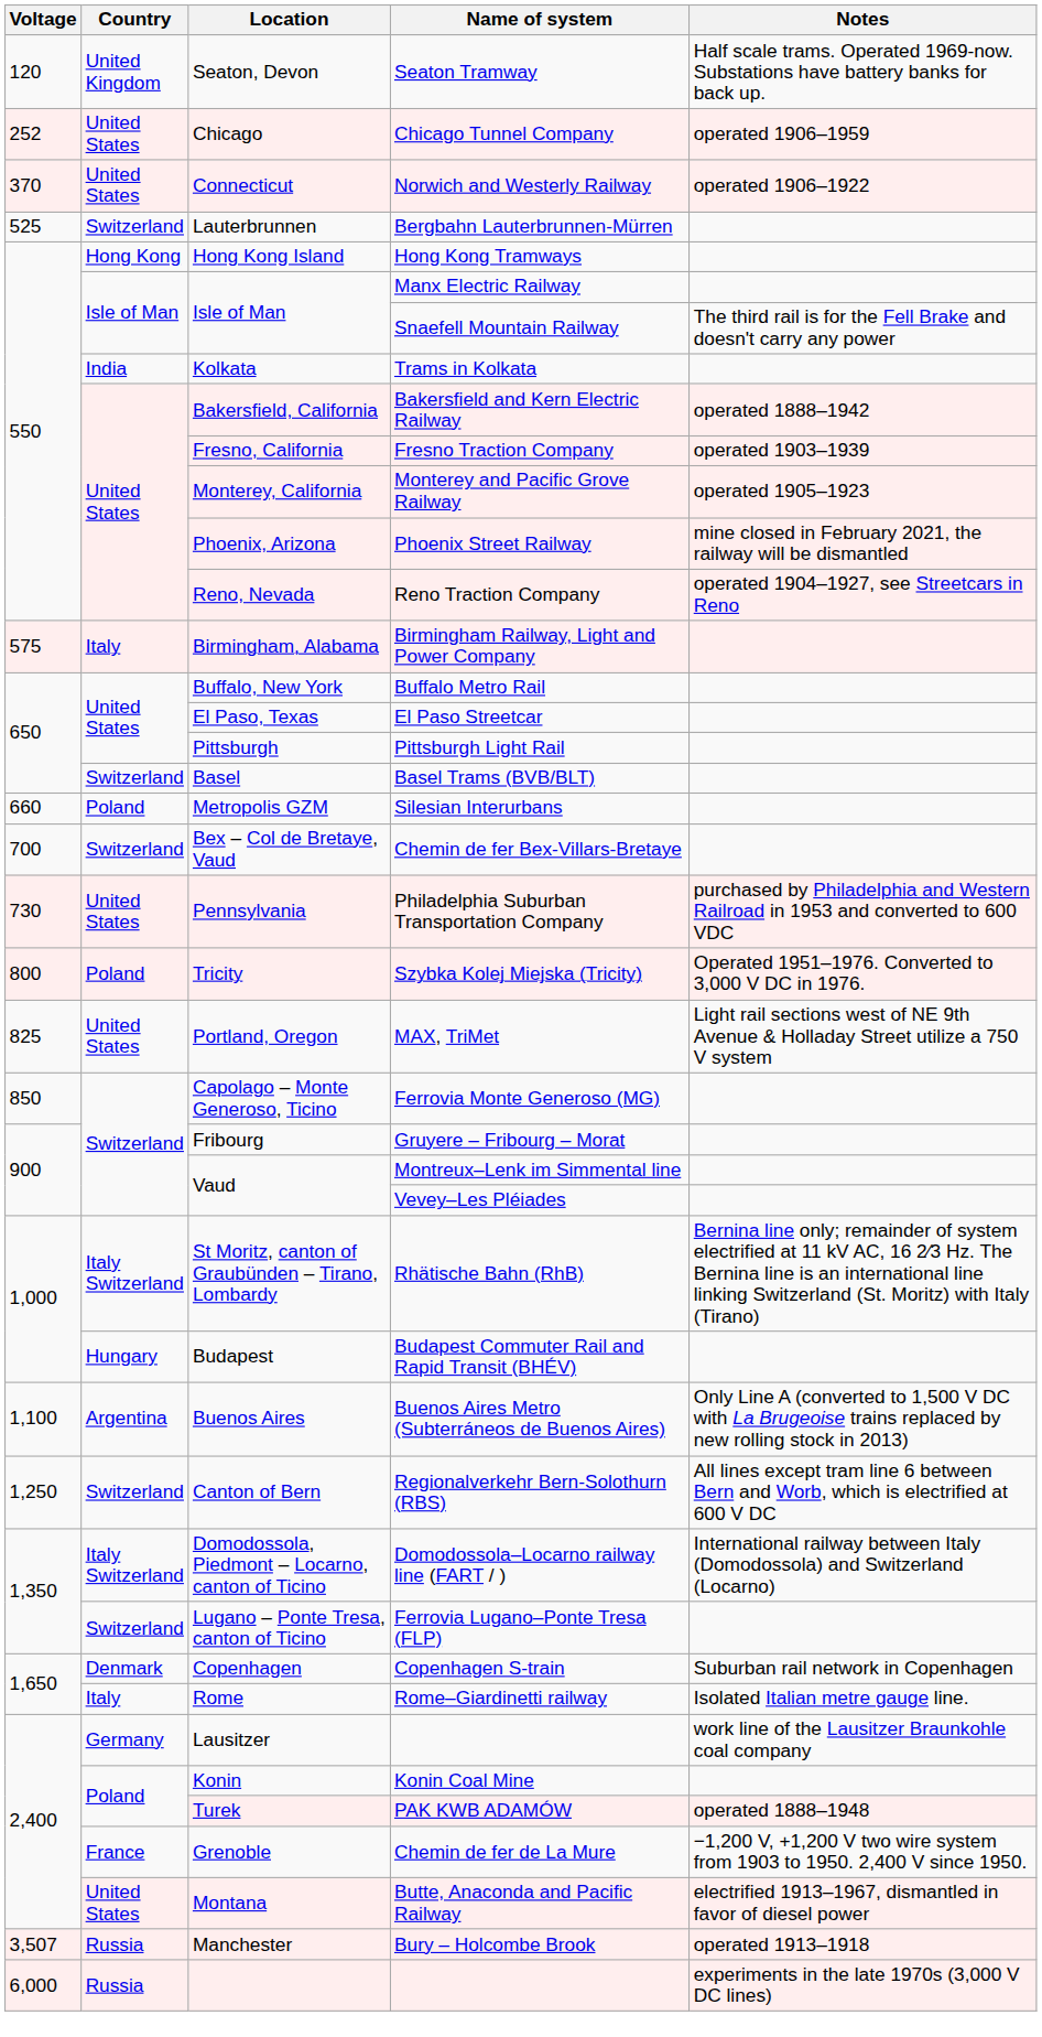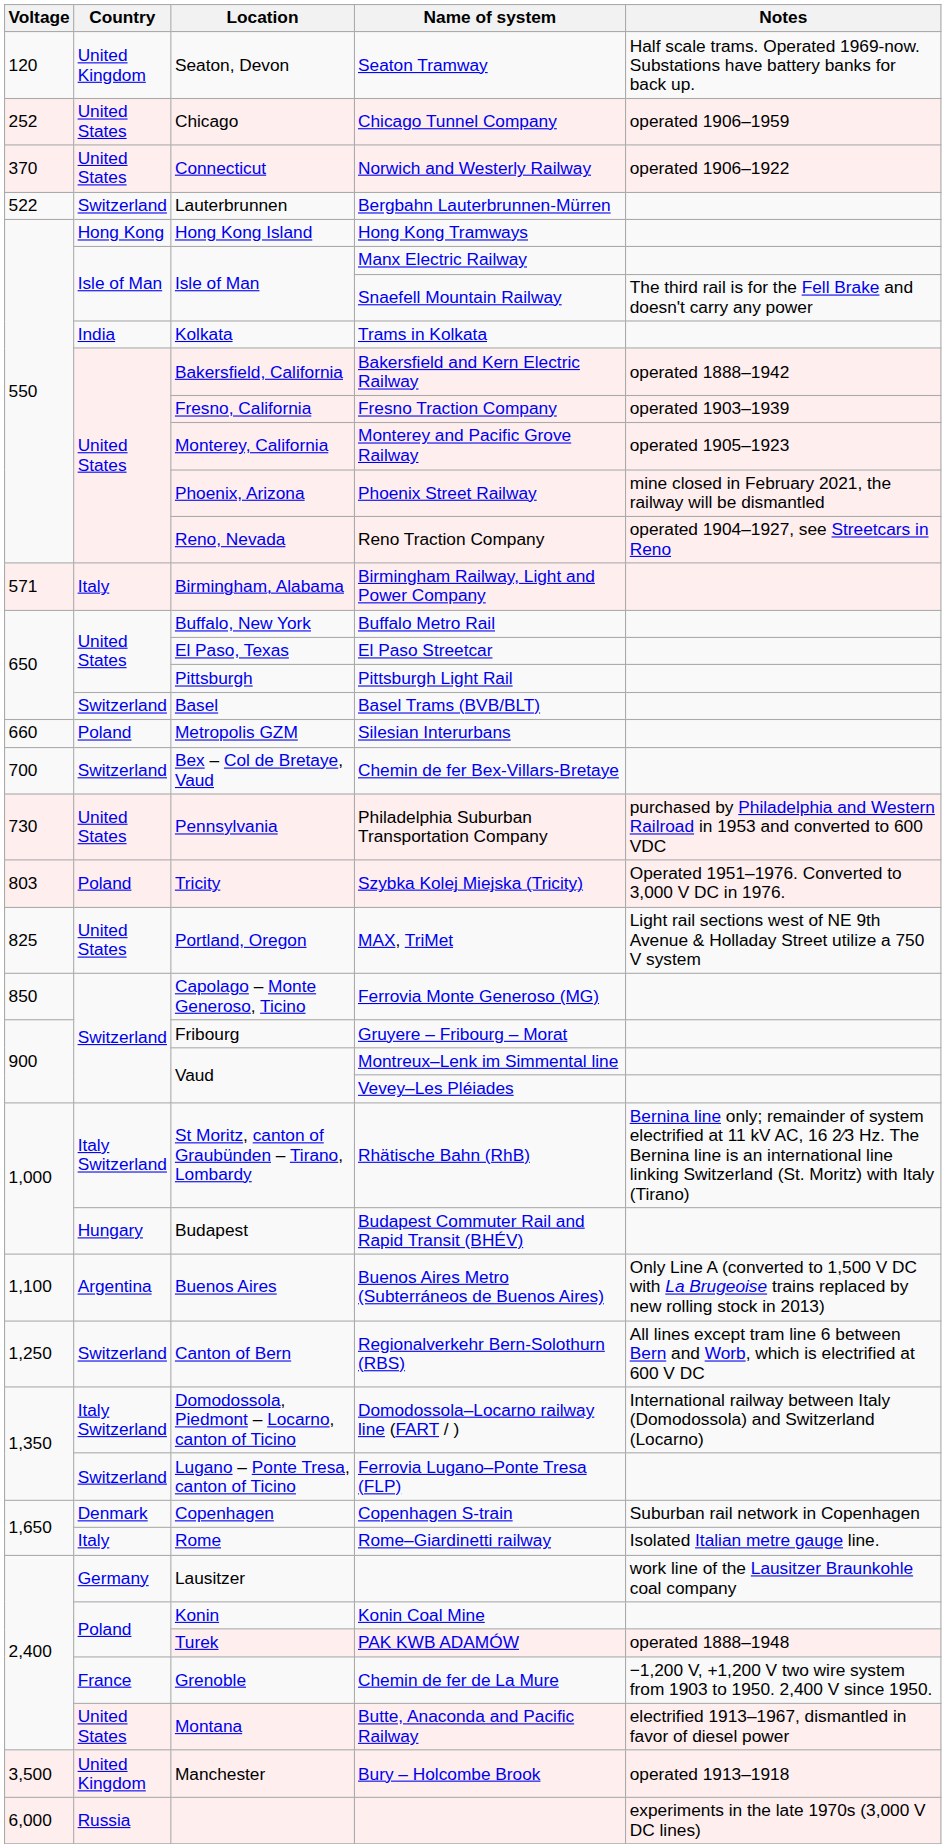 <table class="wikitable">
 <tr>
 <th style="width:5%">Voltage</th>
 <th style="width:10%">Country</th>
 <th style="width:20%">Location</th>
 <th style="width:30%">Name of system</th>
 <th style="width:35%">Notes</th>
 </tr>
 <tr>
 <td>120</td>
 <td><a href='#'>United Kingdom</a></td>
 <td>Seaton, Devon</td>
 <td><a href='#'>Seaton Tramway</a></td>
 <td>Half scale trams. Operated 1969-now. Substations have battery banks for back up.</td>
 </tr>
 <tr style="background:#fee">
 <td>252</td>
 <td><a href='#'>United States</a></td>
 <td>Chicago</td>
 <td><a href='#'>Chicago Tunnel Company</a></td>
 <td>operated 1906–1959</td>
 </tr>
 <tr style="background:#fee">
 <td>370</td>
 <td><a href='#'>United States</a></td>
 <td><a href='#'>Connecticut</a></td>
 <td><a href='#'>Norwich and Westerly Railway</a></td>
 <td>operated 1906–1922</td>
 </tr>
 <tr>
-<td>525</td>
+<td>522</td>
 <td><a href='#'>Switzerland</a></td>
 <td>Lauterbrunnen</td>
 <td><a href='#'>Bergbahn Lauterbrunnen-Mürren</a></td>
 <td></td>
 </tr>
 <tr>
 <td rowspan="9">550</td>
 <td><a href='#'>Hong Kong</a></td>
 <td><a href='#'>Hong Kong Island</a></td>
 <td><a href='#'>Hong Kong Tramways</a></td>
 <td></td>
 </tr>
 <tr>
 <td rowspan="2"><a href='#'>Isle of Man</a></td>
 <td rowspan="2"><a href='#'>Isle of Man</a></td>
 <td><a href='#'>Manx Electric Railway</a></td>
 <td></td>
 </tr>
 <tr>
 <td><a href='#'>Snaefell Mountain Railway</a></td>
 <td>The third rail is for the <a href='#'>Fell Brake</a> and doesn't carry any power</td>
 </tr>
 <tr>
 <td><a href='#'>India</a></td>
 <td><a href='#'>Kolkata</a></td>
 <td><a href='#'>Trams in Kolkata</a></td>
 <td></td>
 </tr>
 <tr style="background:#fee">
 <td rowspan="5"><a href='#'>United States</a></td>
 <td><a href='#'>Bakersfield, California</a></td>
 <td><a href='#'>Bakersfield and Kern Electric Railway</a></td>
 <td>operated 1888–1942</td>
 </tr>
 <tr style="background:#fee">
 <td><a href='#'>Fresno, California</a></td>
 <td><a href='#'>Fresno Traction Company</a></td>
 <td>operated 1903–1939</td>
 </tr>
 <tr style="background:#fee">
 <td><a href='#'>Monterey, California</a></td>
 <td><a href='#'>Monterey and Pacific Grove Railway</a></td>
 <td>operated 1905–1923</td>
 </tr>
 <tr style="background:#fee">
 <td><a href='#'>Phoenix, Arizona</a></td>
 <td><a href='#'>Phoenix Street Railway</a></td>
 <td>mine closed in February 2021, the railway will be dismantled</td>
 </tr>
 <tr style="background:#fee">
 <td><a href='#'>Reno, Nevada</a></td>
 <td>Reno Traction Company</td>
 <td>operated 1904–1927, see <a href='#'>Streetcars in Reno</a></td>
 </tr>
 <tr style="background:#fee">
-<td>575</td>
+<td>571</td>
 <td><a href='#'>Italy</a></td>
 <td><a href='#'>Birmingham, Alabama</a></td>
 <td><a href='#'>Birmingham Railway, Light and Power Company</a></td>
 <td></td>
 </tr>
 <tr>
 <td rowspan="4">650</td>
 <td rowspan="3"><a href='#'>United States</a></td>
 <td><a href='#'>Buffalo, New York</a></td>
 <td><a href='#'>Buffalo Metro Rail</a></td>
 <td></td>
 </tr>
 <tr>
 <td><a href='#'>El Paso, Texas</a></td>
 <td><a href='#'>El Paso Streetcar</a></td>
 <td></td>
 </tr>
 <tr>
 <td><a href='#'>Pittsburgh</a></td>
 <td><a href='#'>Pittsburgh Light Rail</a></td>
 <td></td>
 </tr>
 <tr>
 <td><a href='#'>Switzerland</a></td>
 <td><a href='#'>Basel</a></td>
 <td><a href='#'>Basel Trams (BVB/BLT)</a></td>
 <td></td>
 </tr>
 <tr>
 <td>660</td>
 <td><a href='#'>Poland</a></td>
 <td><a href='#'>Metropolis GZM</a></td>
 <td><a href='#'>Silesian Interurbans</a></td>
 <td></td>
 </tr>
 <tr>
 <td>700</td>
 <td><a href='#'>Switzerland</a></td>
 <td><a href='#'>Bex</a> – <a href='#'>Col de Bretaye</a>, <a href='#'>Vaud</a></td>
 <td><a href='#'>Chemin de fer Bex-Villars-Bretaye</a></td>
 <td></td>
 </tr>
 <tr style="background:#fee">
 <td>730</td>
 <td><a href='#'>United States</a></td>
 <td><a href='#'>Pennsylvania</a></td>
 <td>Philadelphia Suburban Transportation Company</td>
 <td>purchased by <a href='#'>Philadelphia and Western Railroad</a> in 1953 and converted to 600 VDC</td>
 </tr>
 <tr style="background:#fee">
-<td>800</td>
+<td>803</td>
 <td><a href='#'>Poland</a></td>
 <td><a href='#'>Tricity</a></td>
 <td><a href='#'>Szybka Kolej Miejska (Tricity)</a></td>
 <td>Operated 1951–1976. Converted to 3,000 V DC in 1976.</td>
 </tr>
 <tr>
 <td>825</td>
 <td><a href='#'>United States</a></td>
 <td><a href='#'>Portland, Oregon</a></td>
 <td><a href='#'>MAX</a>, <a href='#'>TriMet</a></td>
 <td>Light rail sections west of NE 9th Avenue & Holladay Street utilize a 750 V system</td>
 </tr>
 <tr>
 <td>850</td>
 <td rowspan="4"><a href='#'>Switzerland</a></td>
 <td><a href='#'>Capolago</a> – <a href='#'>Monte Generoso</a>, <a href='#'>Ticino</a></td>
 <td><a href='#'>Ferrovia Monte Generoso (MG)</a></td>
 <td></td>
 </tr>
 <tr>
 <td rowspan="3">900</td>
 <td>Fribourg</td>
 <td><a href='#'>Gruyere – Fribourg – Morat</a></td>
 <td></td>
 </tr>
 <tr>
 <td rowspan="2">Vaud</td>
 <td><a href='#'>Montreux–Lenk im Simmental line</a></td>
 <td></td>
 </tr>
 <tr>
 <td><a href='#'>Vevey–Les Pléiades</a></td>
 <td></td>
 </tr>
 <tr>
 <td rowspan="2">1,000</td>
 <td><a href='#'>Italy</a><br><a href='#'>Switzerland</a></td>
 <td><a href='#'>St Moritz</a>, <a href='#'>canton of Graubünden</a> – <a href='#'>Tirano</a>, <a href='#'>Lombardy</a></td>
 <td><a href='#'>Rhätische Bahn (RhB)</a></td>
 <td><a href='#'>Bernina line</a> only; remainder of system electrified at 11 kV AC, 16 2⁄3 Hz. The Bernina line is an international line linking Switzerland (St. Moritz) with Italy (Tirano)</td>
 </tr>
 <tr>
 <td><a href='#'>Hungary</a></td>
 <td>Budapest</td>
 <td><a href='#'>Budapest Commuter Rail and Rapid Transit (BHÉV)</a></td>
 <td></td>
 </tr>
 <tr>
 <td>1,100</td>
 <td><a href='#'>Argentina</a></td>
 <td><a href='#'>Buenos Aires</a></td>
 <td><a href='#'>Buenos Aires Metro (Subterráneos de Buenos Aires)</a></td>
 <td>Only Line A (converted to 1,500 V DC with <em><a href='#'>La Brugeoise</a></em> trains replaced by new rolling stock in 2013)</td>
 </tr>
 <tr>
 <td>1,250</td>
 <td><a href='#'>Switzerland</a></td>
 <td><a href='#'>Canton of Bern</a></td>
 <td><a href='#'>Regionalverkehr Bern-Solothurn (RBS)</a></td>
 <td>All lines except tram line 6 between <a href='#'>Bern</a> and <a href='#'>Worb</a>, which is electrified at 600 V DC</td>
 </tr>
 <tr>
 <td rowspan="2">1,350</td>
 <td><a href='#'>Italy</a><br><a href='#'>Switzerland</a></td>
 <td><a href='#'>Domodossola</a>, <a href='#'>Piedmont</a> – <a href='#'>Locarno</a>, <a href='#'>canton of Ticino</a></td>
 <td><a href='#'>Domodossola–Locarno railway line</a> (<a href='#'>FART</a> / )</td>
 <td>International railway between Italy (Domodossola) and Switzerland (Locarno)</td>
 </tr>
 <tr>
 <td><a href='#'>Switzerland</a></td>
 <td><a href='#'>Lugano</a> – <a href='#'>Ponte Tresa</a>, <a href='#'>canton of Ticino</a></td>
 <td><a href='#'>Ferrovia Lugano–Ponte Tresa (FLP)</a></td>
 <td></td>
 </tr>
 <tr>
 <td rowspan="2">1,650</td>
 <td><a href='#'>Denmark</a></td>
 <td><a href='#'>Copenhagen</a></td>
 <td><a href='#'>Copenhagen S-train</a></td>
 <td>Suburban rail network in Copenhagen</td>
 </tr>
 <tr>
 <td><a href='#'>Italy</a></td>
 <td><a href='#'>Rome</a></td>
 <td><a href='#'>Rome–Giardinetti railway</a></td>
 <td>Isolated <a href='#'>Italian metre gauge</a> line.</td>
 </tr>
 <tr>
 <td rowspan="5">2,400</td>
 <td><a href='#'>Germany</a></td>
 <td>Lausitzer</td>
 <td></td>
 <td>work line of the <a href='#'>Lausitzer Braunkohle</a> coal company</td>
 </tr>
 <tr>
 <td rowspan="2"><a href='#'>Poland</a></td>
 <td><a href='#'>Konin</a></td>
 <td><a href='#'>Konin Coal Mine</a></td>
 <td></td>
 </tr>
 <tr style="background:#fee">
 <td><a href='#'>Turek</a></td>
 <td><a href='#'>PAK KWB ADAMÓW</a></td>
 <td>operated 1888–1948</td>
 </tr>
 <tr>
 <td><a href='#'>France</a></td>
 <td><a href='#'>Grenoble</a></td>
 <td><a href='#'>Chemin de fer de La Mure</a></td>
 <td>−1,200 V, +1,200 V two wire system from 1903 to 1950. 2,400 V since 1950.</td>
 </tr>
 <tr style="background:#fee">
 <td><a href='#'>United States</a></td>
 <td><a href='#'>Montana</a></td>
 <td><a href='#'>Butte, Anaconda and Pacific Railway</a></td>
 <td>electrified 1913–1967, dismantled in favor of diesel power</td>
 </tr>
 <tr style="background:#fee">
-<td>3,507</td>
-<td><a href='#'>Russia</a></td>
+<td>3,500</td>
+<td><a href='#'>United Kingdom</a></td>
 <td>Manchester</td>
 <td><a href='#'>Bury – Holcombe Brook</a></td>
 <td>operated 1913–1918</td>
 </tr>
 <tr style="background:#fee">
 <td>6,000</td>
 <td><a href='#'>Russia</a></td>
 <td></td>
 <td></td>
 <td>experiments in the late 1970s (3,000 V DC lines)</td>
 </tr>
 </table>
